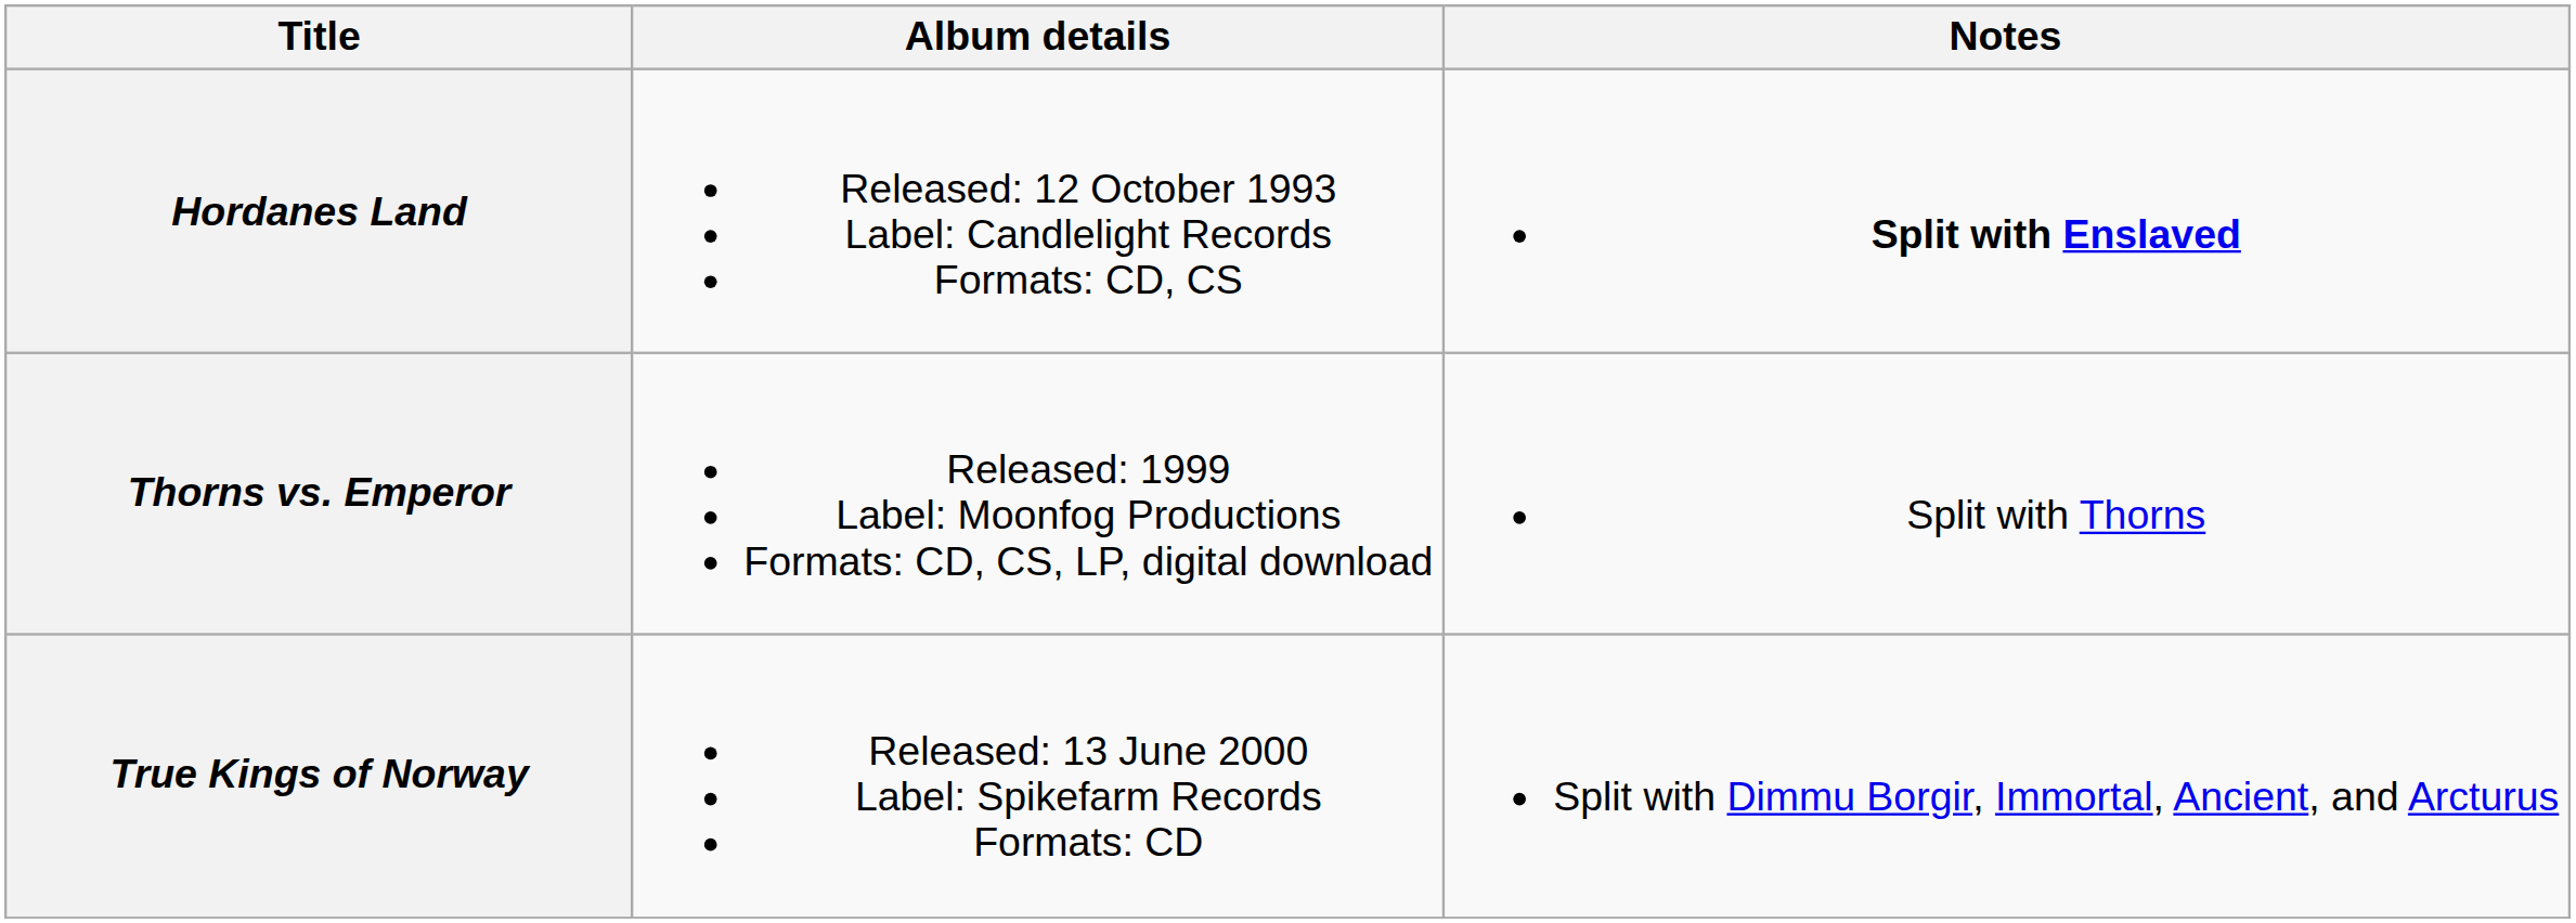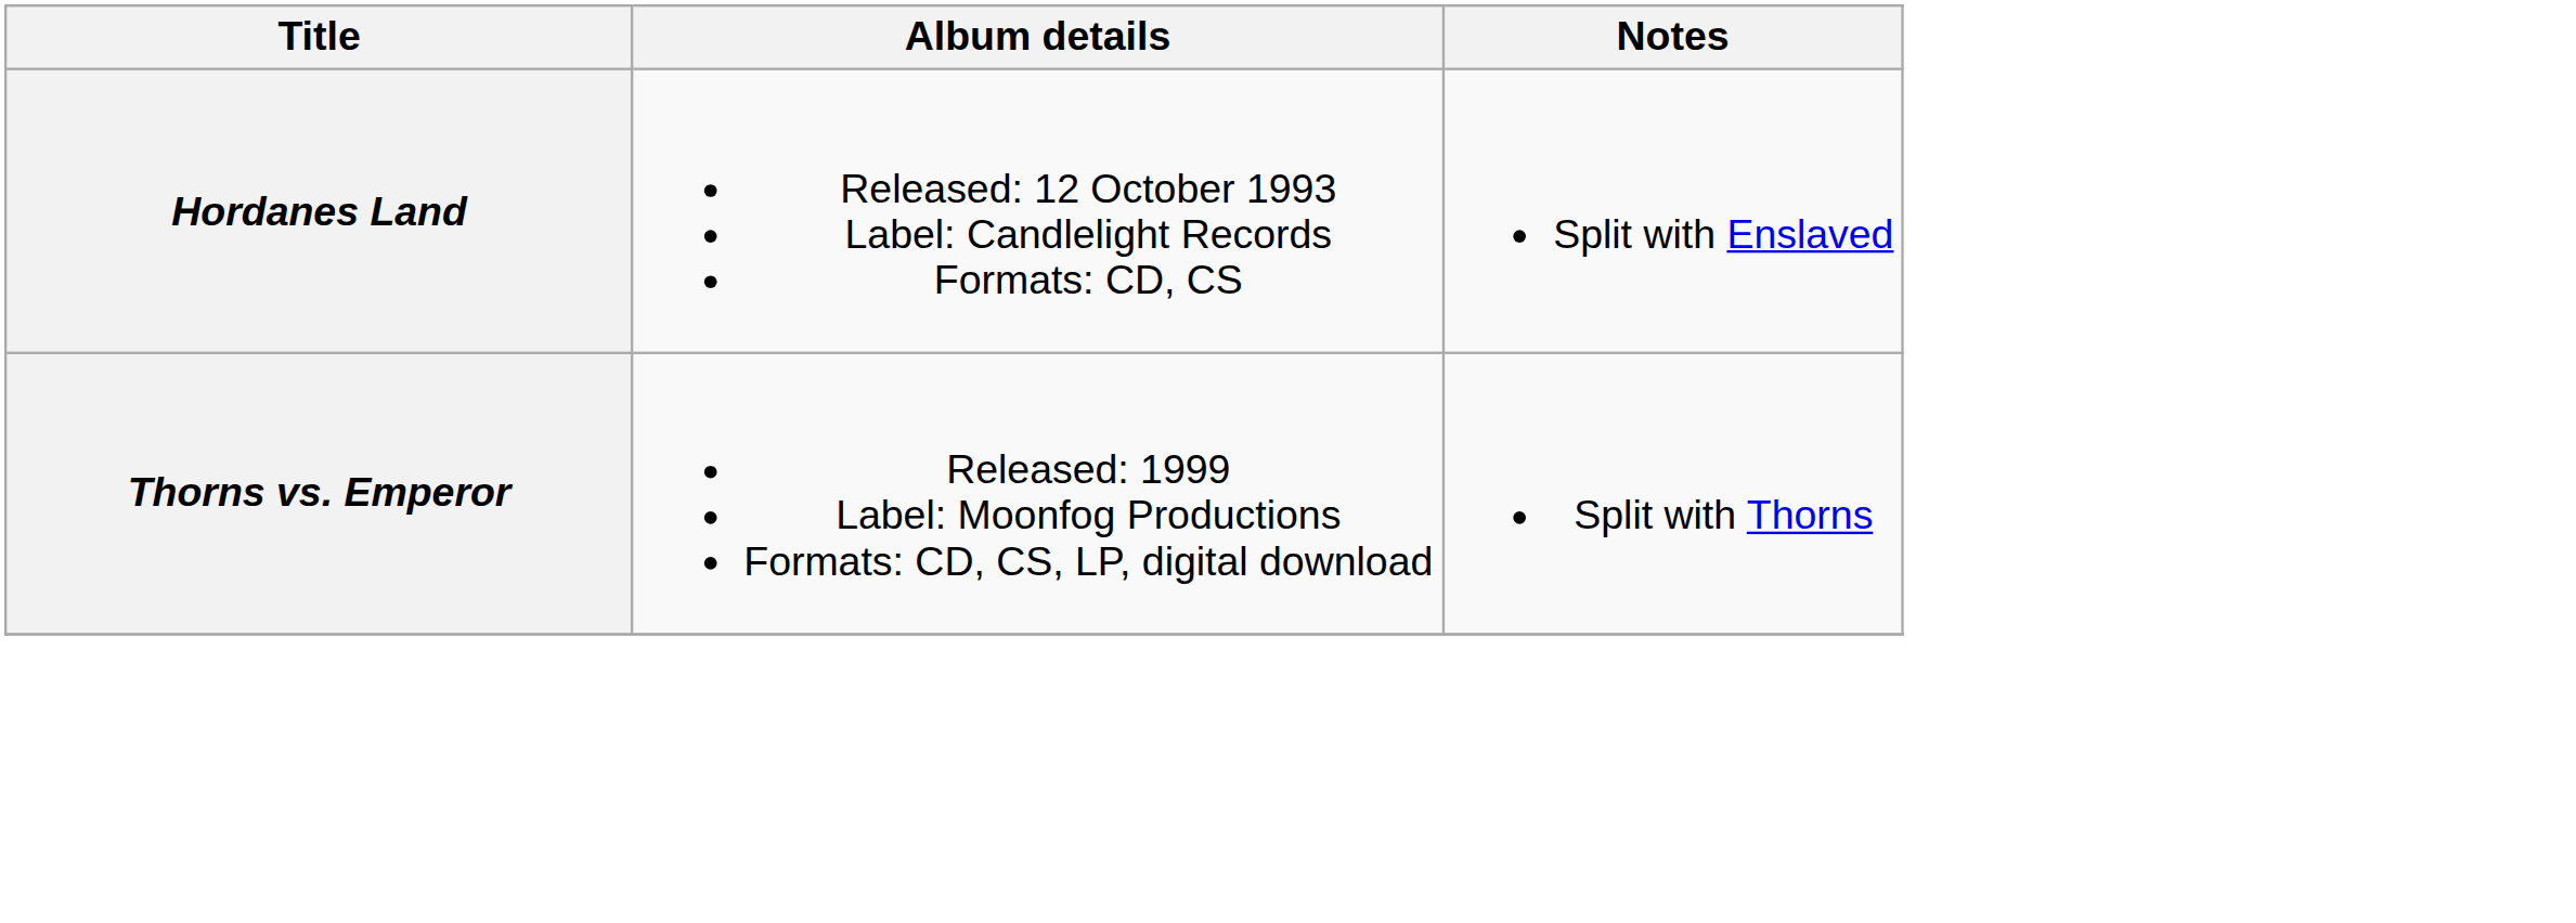 <table class="wikitable plainrowheaders" style="text-align:center;">
 <tr>
 <th scope="col" style="width:15em;">Title</th>
 <th scope="col">Album details</th>
 <th scope="col">Notes</th>
 </tr>
 <tr>
 <th scope="row"><strong><em>Hordanes Land</em></strong></th>
 <td><br><ul><li>Released: 12 October 1993</li><li>Label: Candlelight Records</li><li>Formats: CD, CS</li></ul></td>
-<td><strong><br><ul><li>Split with <a href='#'>Enslaved</a></li></ul></strong></td>
+<td><br><ul><li>Split with <a href='#'>Enslaved</a></li></ul></td>
 </tr>
 <tr>
 <th scope="row"><strong><em>Thorns vs. Emperor</em></strong></th>
 <td><br><ul><li>Released: 1999</li><li>Label: Moonfog Productions</li><li>Formats: CD, CS, LP, digital download</li></ul></td>
 <td><br><ul><li>Split with <a href='#'>Thorns</a></li></ul></td>
 </tr>
 <tr>
-<th scope="row"><strong><em>True Kings of Norway</em></strong></th>
-<td><br><ul><li>Released: 13 June 2000</li><li>Label: Spikefarm Records</li><li>Formats: CD</li></ul></td>
-<td><br><ul><li>Split with <a href='#'>Dimmu Borgir</a>, <a href='#'>Immortal</a>, <a href='#'>Ancient</a>, and <a href='#'>Arcturus</a></li></ul></td>
-</tr>
-<tr>
 </tr>
 </table>
